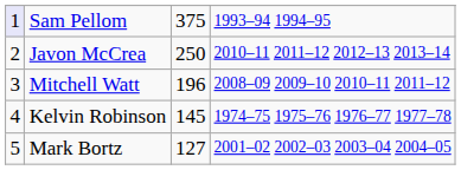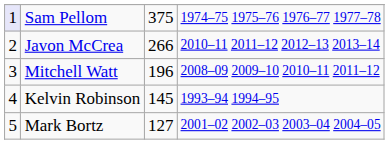 <table class="wikitable">
 <tr>
 </tr>
 <tr>
 <td style="background: lavender;">1</td>
 <td><a href='#'>Sam Pellom</a></td>
 <td>375</td>
-<td style="font-size:80%;"><a href='#'>1993–94</a> <a href='#'>1994–95</a></td>
+<td style="font-size:80%;"><a href='#'>1974–75</a> <a href='#'>1975–76</a> <a href='#'>1976–77</a> <a href='#'>1977–78</a></td>
 </tr>
 <tr>
 <td>2</td>
 <td><a href='#'>Javon McCrea</a></td>
-<td>250</td>
+<td>266</td>
 <td style="font-size:80%;"><a href='#'>2010–11</a> <a href='#'>2011–12</a> <a href='#'>2012–13</a> <a href='#'>2013–14</a></td>
 </tr>
 <tr>
 <td>3</td>
 <td><a href='#'>Mitchell Watt</a></td>
 <td>196</td>
 <td style="font-size:80%;"><a href='#'>2008–09</a> <a href='#'>2009–10</a> <a href='#'>2010–11</a> <a href='#'>2011–12</a></td>
 </tr>
 <tr>
 <td>4</td>
 <td>Kelvin Robinson</td>
 <td>145</td>
-<td style="font-size:80%;"><a href='#'>1974–75</a> <a href='#'>1975–76</a> <a href='#'>1976–77</a> <a href='#'>1977–78</a></td>
+<td style="font-size:80%;"><a href='#'>1993–94</a> <a href='#'>1994–95</a></td>
 </tr>
 <tr>
 <td>5</td>
 <td>Mark Bortz</td>
 <td>127</td>
 <td style="font-size:80%;"><a href='#'>2001–02</a> <a href='#'>2002–03</a> <a href='#'>2003–04</a> <a href='#'>2004–05</a></td>
 </tr>
 </table>
